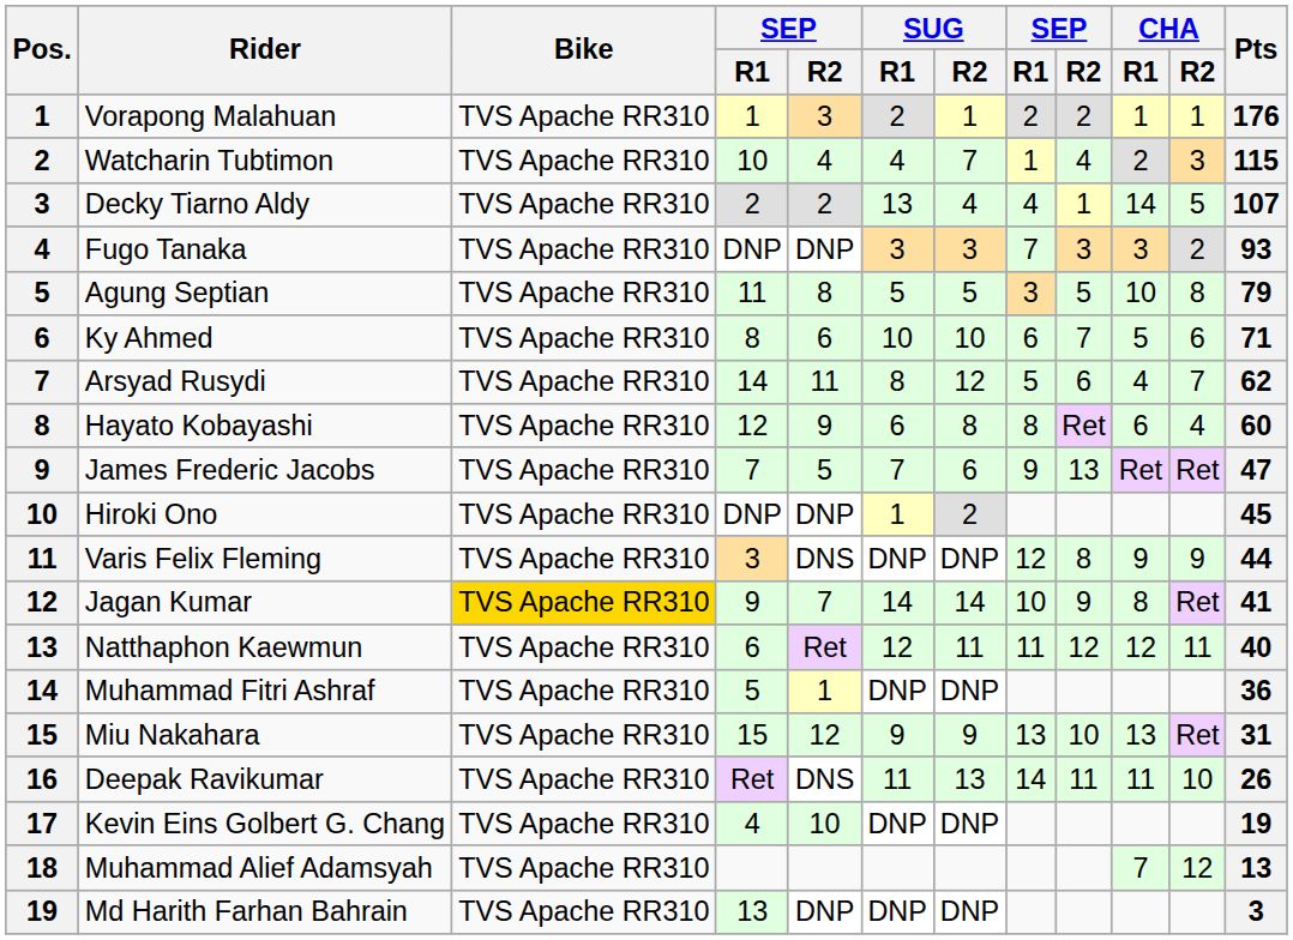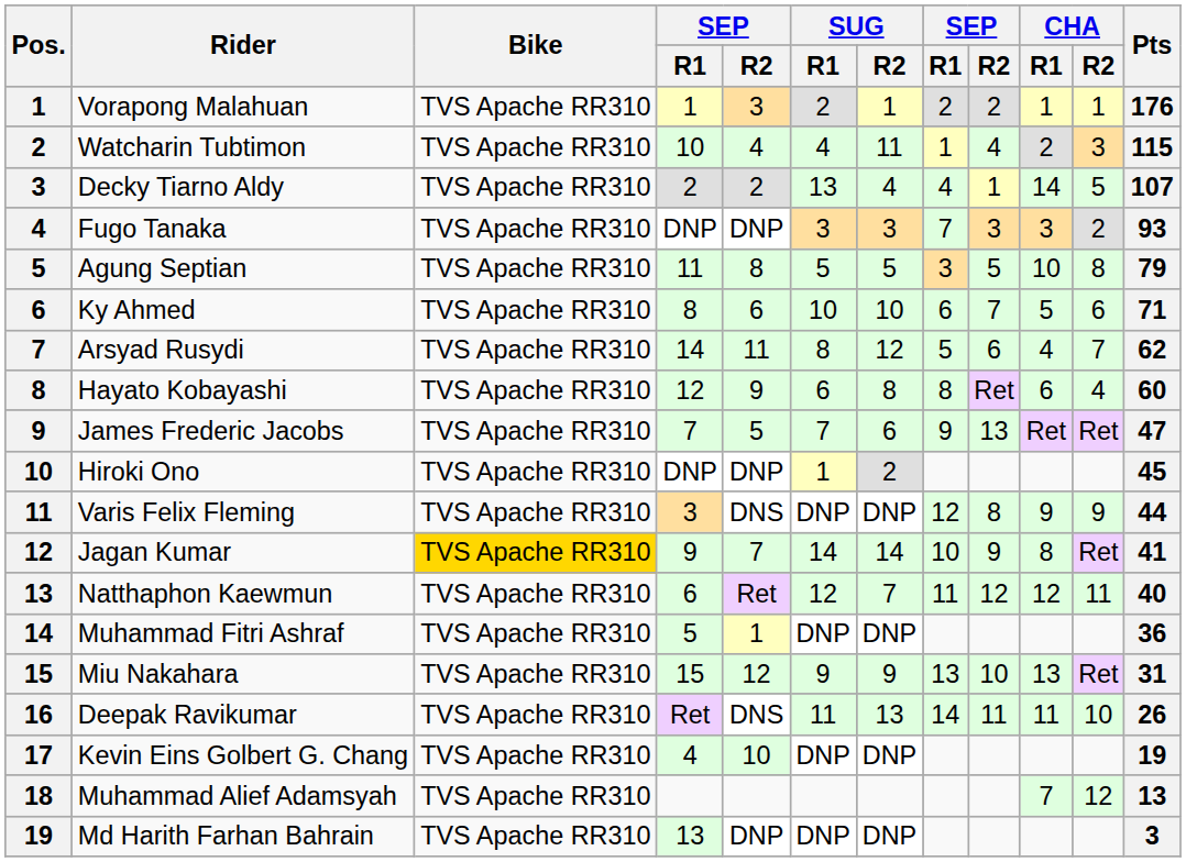 <table class="wikitable" style="font-size: 85%; text-align: center">
 <tr valign="top">
 <th valign="middle" rowspan=2>Pos.</th>
 <th valign="middle" rowspan=2>Rider</th>
 <th valign="middle" rowspan=2>Bike</th>
 <th colspan=2><a href='#'>SEP</a><br></th>
 <th colspan=2><a href='#'>SUG</a><br></th>
 <th colspan=2><a href='#'>SEP</a><br></th>
 <th colspan=2><a href='#'>CHA</a><br></th>
 <th valign="middle" rowspan=2>Pts</th>
 </tr>
 <tr>
 <th>R1</th>
 <th>R2</th>
 <th>R1</th>
 <th>R2</th>
 <th>R1</th>
 <th>R2</th>
 <th>R1</th>
 <th>R2</th>
 </tr>
 <tr>
 <th>1</th>
 <td align=left> Vorapong Malahuan</td>
 <td align=left>TVS Apache RR310</td>
 <td style="background:#ffffbf;">1</td>
 <td style="background:#ffdf9f;">3</td>
 <td style="background:#dfdfdf;">2</td>
 <td style="background:#ffffbf;">1</td>
 <td style="background:#dfdfdf;">2</td>
 <td style="background:#dfdfdf;">2</td>
 <td style="background:#ffffbf;">1</td>
 <td style="background:#ffffbf;">1</td>
 <th>176</th>
 </tr>
 <tr>
 <th>2</th>
 <td align=left> Watcharin Tubtimon</td>
 <td align=left>TVS Apache RR310</td>
 <td style="background:#dfffdf;">10</td>
 <td style="background:#dfffdf;">4</td>
 <td style="background:#dfffdf;">4</td>
-<td style="background:#dfffdf;">7</td>
+<td style="background:#dfffdf;">11</td>
 <td style="background:#ffffbf;">1</td>
 <td style="background:#dfffdf;">4</td>
 <td style="background:#dfdfdf;">2</td>
 <td style="background:#ffdf9f;">3</td>
 <th>115</th>
 </tr>
 <tr>
 <th>3</th>
 <td align=left> Decky Tiarno Aldy</td>
 <td align=left>TVS Apache RR310</td>
 <td style="background:#dfdfdf;">2</td>
 <td style="background:#dfdfdf;">2</td>
 <td style="background:#dfffdf;">13</td>
 <td style="background:#dfffdf;">4</td>
 <td style="background:#dfffdf;">4</td>
 <td style="background:#ffffbf;">1</td>
 <td style="background:#dfffdf;">14</td>
 <td style="background:#dfffdf;">5</td>
 <th>107</th>
 </tr>
 <tr>
 <th>4</th>
 <td align=left> Fugo Tanaka</td>
 <td align=left>TVS Apache RR310</td>
 <td style="background:#ffffff;">DNP</td>
 <td style="background:#ffffff;">DNP</td>
 <td style="background:#ffdf9f;">3</td>
 <td style="background:#ffdf9f;">3</td>
 <td style="background:#dfffdf;">7</td>
 <td style="background:#ffdf9f;">3</td>
 <td style="background:#ffdf9f;">3</td>
 <td style="background:#dfdfdf;">2</td>
 <th>93</th>
 </tr>
 <tr>
 <th>5</th>
 <td align=left> Agung Septian</td>
 <td align=left>TVS Apache RR310</td>
 <td style="background:#dfffdf;">11</td>
 <td style="background:#dfffdf;">8</td>
 <td style="background:#dfffdf;">5</td>
 <td style="background:#dfffdf;">5</td>
 <td style="background:#ffdf9f;">3</td>
 <td style="background:#dfffdf;">5</td>
 <td style="background:#dfffdf;">10</td>
 <td style="background:#dfffdf;">8</td>
 <th>79</th>
 </tr>
 <tr>
 <th>6</th>
 <td align=left> Ky Ahmed</td>
 <td align=left>TVS Apache RR310</td>
 <td style="background:#dfffdf;">8</td>
 <td style="background:#dfffdf;">6</td>
 <td style="background:#dfffdf;">10</td>
 <td style="background:#dfffdf;">10</td>
 <td style="background:#dfffdf;">6</td>
 <td style="background:#dfffdf;">7</td>
 <td style="background:#dfffdf;">5</td>
 <td style="background:#dfffdf;">6</td>
 <th>71</th>
 </tr>
 <tr>
 <th>7</th>
 <td align=left> Arsyad Rusydi</td>
 <td align=left>TVS Apache RR310</td>
 <td style="background:#dfffdf;">14</td>
 <td style="background:#dfffdf;">11</td>
 <td style="background:#dfffdf;">8</td>
 <td style="background:#dfffdf;">12</td>
 <td style="background:#dfffdf;">5</td>
 <td style="background:#dfffdf;">6</td>
 <td style="background:#dfffdf;">4</td>
 <td style="background:#dfffdf;">7</td>
 <th>62</th>
 </tr>
 <tr>
 <th>8</th>
 <td align=left> Hayato Kobayashi</td>
 <td align=left>TVS Apache RR310</td>
 <td style="background:#dfffdf;">12</td>
 <td style="background:#dfffdf;">9</td>
 <td style="background:#dfffdf;">6</td>
 <td style="background:#dfffdf;">8</td>
 <td style="background:#dfffdf;">8</td>
 <td style="background:#efcfff;">Ret</td>
 <td style="background:#dfffdf;">6</td>
 <td style="background:#dfffdf;">4</td>
 <th>60</th>
 </tr>
 <tr>
 <th>9</th>
 <td align=left> James Frederic Jacobs</td>
 <td align=left>TVS Apache RR310</td>
 <td style="background:#dfffdf;">7</td>
 <td style="background:#dfffdf;">5</td>
 <td style="background:#dfffdf;">7</td>
 <td style="background:#dfffdf;">6</td>
 <td style="background:#dfffdf;">9</td>
 <td style="background:#dfffdf;">13</td>
 <td style="background:#efcfff;">Ret</td>
 <td style="background:#efcfff;">Ret</td>
 <th>47</th>
 </tr>
 <tr>
 <th>10</th>
 <td align=left> Hiroki Ono</td>
 <td align=left>TVS Apache RR310</td>
 <td style="background:#ffffff;">DNP</td>
 <td style="background:#ffffff;">DNP</td>
 <td style="background:#ffffbf;">1</td>
 <td style="background:#dfdfdf;">2</td>
 <td style="background:#;"></td>
 <td style="background:#;"></td>
 <td style="background:#;"></td>
 <td style="background:#;"></td>
 <th>45</th>
 </tr>
 <tr>
 <th>11</th>
 <td align=left> Varis Felix Fleming</td>
 <td align=left>TVS Apache RR310</td>
 <td style="background:#FFDF9F;">3</td>
 <td style="background:#FFFFFF;">DNS</td>
 <td style="background:#FFFFFF;">DNP</td>
 <td style="background:#FFFFFF;">DNP</td>
 <td style="background:#DFFFDF;">12</td>
 <td style="background:#DFFFDF;">8</td>
 <td style="background:#DFFFDF;">9</td>
 <td style="background:#DFFFDF;">9</td>
 <th>44</th>
 </tr>
 <tr>
 <th>12</th>
 <td align=left> Jagan Kumar</td>
 <td align=left style="background: gold;">TVS Apache RR310</td>
 <td style="background:#dfffdf;">9</td>
 <td style="background:#dfffdf;">7</td>
 <td style="background:#dfffdf;">14</td>
 <td style="background:#dfffdf;">14</td>
 <td style="background:#dfffdf;">10</td>
 <td style="background:#dfffdf;">9</td>
 <td style="background:#dfffdf;">8</td>
 <td style="background:#efcfff;">Ret</td>
 <th>41</th>
 </tr>
 <tr>
 <th>13</th>
 <td align=left> Natthaphon Kaewmun</td>
 <td align=left>TVS Apache RR310</td>
 <td style="background:#dfffdf;">6</td>
 <td style="background:#efcfff;">Ret</td>
 <td style="background:#dfffdf;">12</td>
-<td style="background:#dfffdf;">11</td>
+<td style="background:#dfffdf;">7</td>
 <td style="background:#dfffdf;">11</td>
 <td style="background:#dfffdf;">12</td>
 <td style="background:#dfffdf;">12</td>
 <td style="background:#dfffdf;">11</td>
 <th>40</th>
 </tr>
 <tr>
 <th>14</th>
 <td align=left> Muhammad Fitri Ashraf</td>
 <td align=left>TVS Apache RR310</td>
 <td style="background:#dfffdf;">5</td>
 <td style="background:#ffffbf;">1</td>
 <td style="background:#ffffff;">DNP</td>
 <td style="background:#ffffff;">DNP</td>
 <td style="background:#;"></td>
 <td style="background:#;"></td>
 <td style="background:#;"></td>
 <td style="background:#;"></td>
 <th>36</th>
 </tr>
 <tr>
 <th>15</th>
 <td align=left> Miu Nakahara</td>
 <td align=left>TVS Apache RR310</td>
 <td style="background:#dfffdf;">15</td>
 <td style="background:#dfffdf;">12</td>
 <td style="background:#dfffdf;">9</td>
 <td style="background:#dfffdf;">9</td>
 <td style="background:#dfffdf;">13</td>
 <td style="background:#dfffdf;">10</td>
 <td style="background:#dfffdf;">13</td>
 <td style="background:#efcfff;">Ret</td>
 <th>31</th>
 </tr>
 <tr>
 <th>16</th>
 <td align=left> Deepak Ravikumar</td>
 <td align=left>TVS Apache RR310</td>
 <td style="background:#efcfff;">Ret</td>
 <td style="background:#ffffff;">DNS</td>
 <td style="background:#dfffdf;">11</td>
 <td style="background:#dfffdf;">13</td>
 <td style="background:#dfffdf;">14</td>
 <td style="background:#dfffdf;">11</td>
 <td style="background:#dfffdf;">11</td>
 <td style="background:#dfffdf;">10</td>
 <th>26</th>
 </tr>
 <tr>
 <th>17</th>
 <td align=left> Kevin Eins Golbert G. Chang</td>
 <td align=left>TVS Apache RR310</td>
 <td style="background:#dfffdf;">4</td>
 <td style="background:#dfffdf;">10</td>
 <td style="background:#ffffff;">DNP</td>
 <td style="background:#ffffff;">DNP</td>
 <td style="background:#;"></td>
 <td style="background:#;"></td>
 <td style="background:#;"></td>
 <td style="background:#;"></td>
 <th>19</th>
 </tr>
 <tr>
 <th>18</th>
 <td align=left> Muhammad Alief Adamsyah</td>
 <td align=left>TVS Apache RR310</td>
 <td style="background:#;"></td>
 <td style="background:#;"></td>
 <td style="background:#;"></td>
 <td style="background:#;"></td>
 <td style="background:#;"></td>
 <td style="background:#;"></td>
 <td style="background:#dfffdf;">7</td>
 <td style="background:#dfffdf;">12</td>
 <th>13</th>
 </tr>
 <tr>
 <th>19</th>
 <td align=left> Md Harith Farhan Bahrain</td>
 <td align=left>TVS Apache RR310</td>
 <td style="background:#dfffdf;">13</td>
 <td style="background:#ffffff;">DNP</td>
 <td style="background:#ffffff;">DNP</td>
 <td style="background:#ffffff;">DNP</td>
 <td style="background:#;"></td>
 <td style="background:#;"></td>
 <td style="background:#;"></td>
 <td style="background:#;"></td>
 <th>3</th>
 </tr>
 </table>
